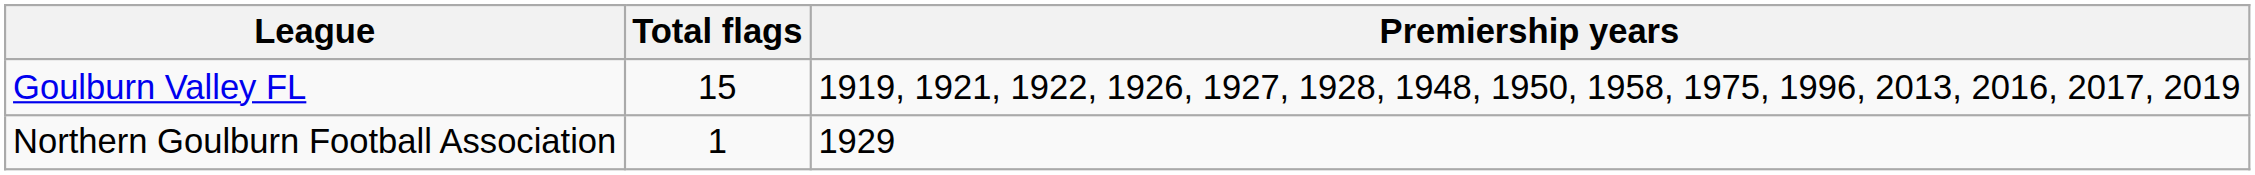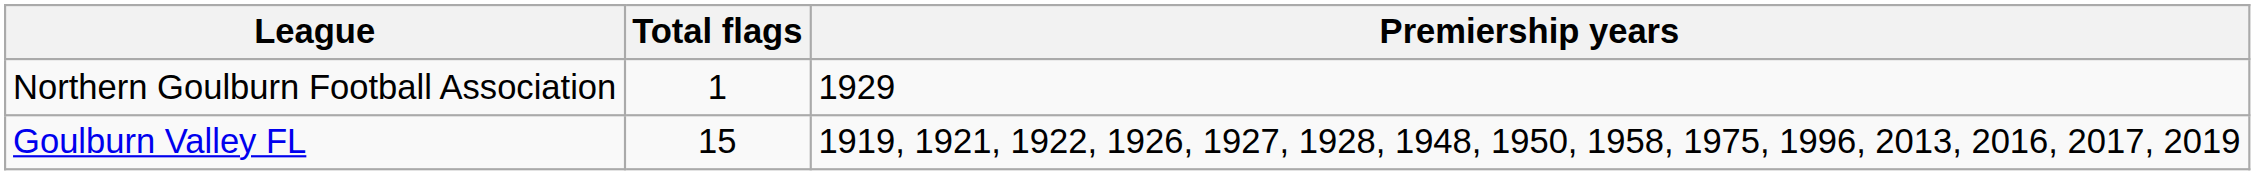 <table class="wikitable">
 <tr>
 <th>League</th>
 <th>Total flags</th>
 <th>Premiership years</th>
 </tr>
 <tr>
+<td>Northern Goulburn Football Association</td>
+<td align=center>1</td>
+<td>1929 </td>
+</tr>
+<tr>
 <td><a href='#'>Goulburn Valley FL</a></td>
 <td align=center>15</td>
 <td>1919, 1921, 1922, 1926, 1927, 1928, 1948, 1950, 1958, 1975, 1996, 2013, 2016, 2017, 2019</td>
 </tr>
-<tr>
-<td>Northern Goulburn Football Association</td>
-<td align=center>1</td>
-<td>1929 </td>
-</tr>
 </table>
